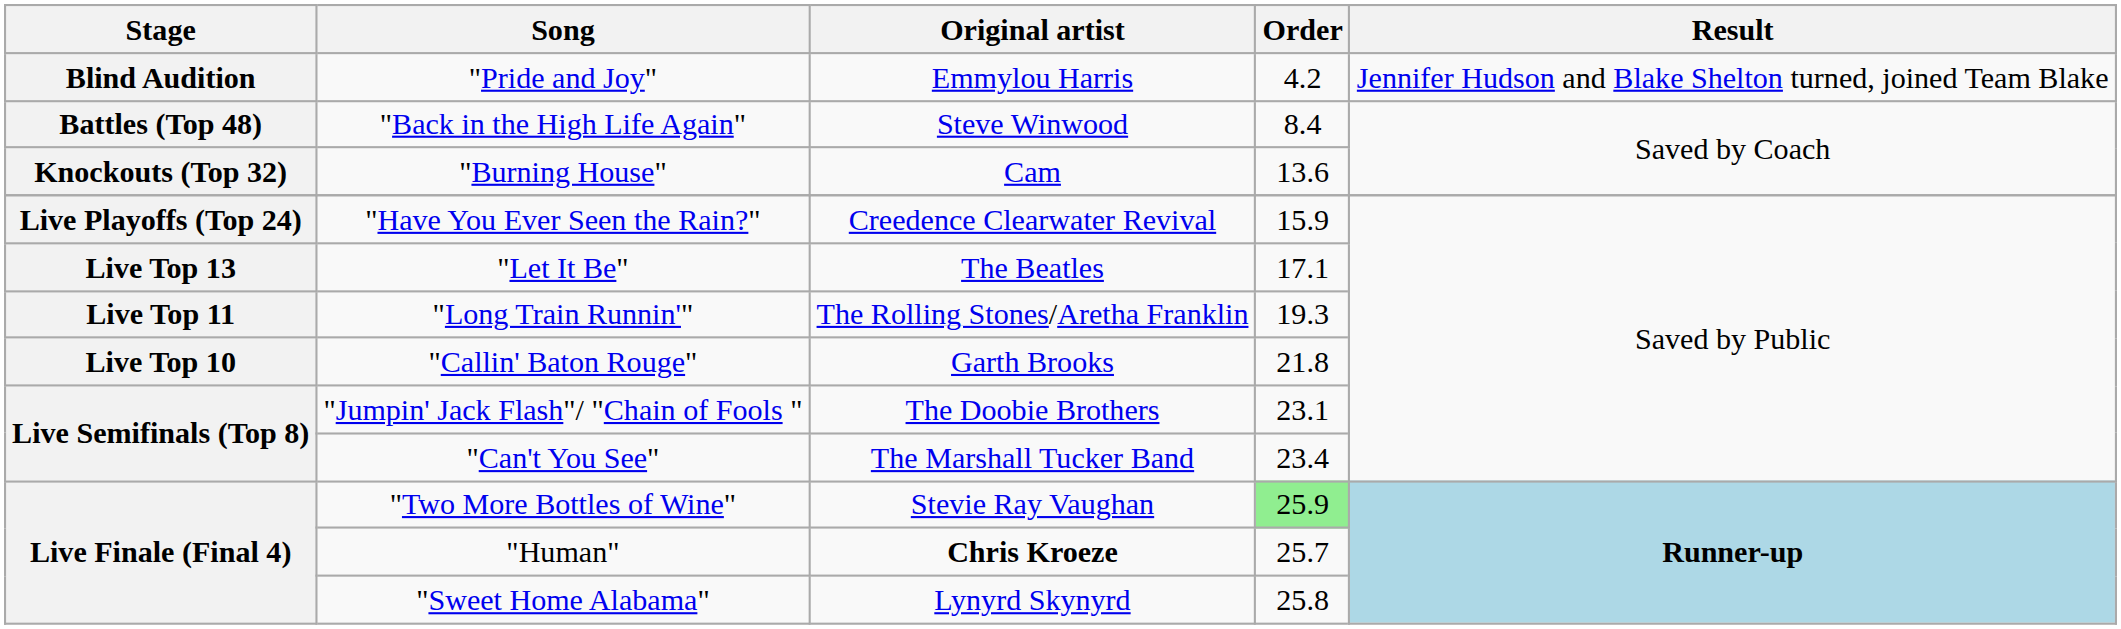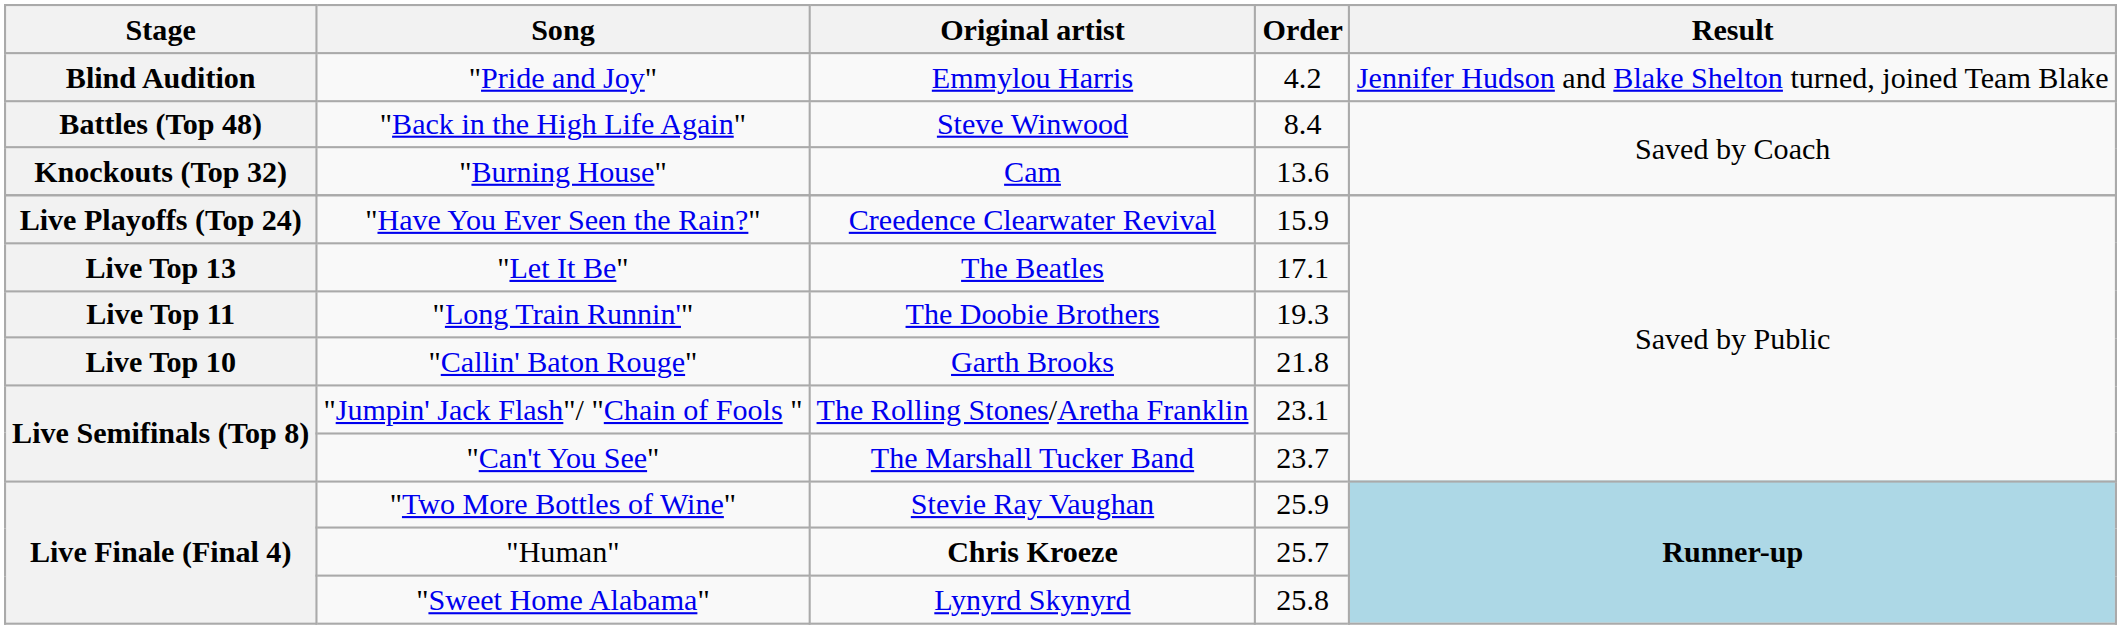 <table class="wikitable collapsible"   style="text-align:center; font-size:90%; line-height:16px;">
 <tr>
 <th scope="col">Stage</th>
 <th scope="col">Song</th>
 <th scope="col">Original artist</th>
 <th scope="col">Order</th>
 <th scope="col">Result</th>
 </tr>
 <tr>
 <th scope="row">Blind Audition</th>
 <td>"<a href='#'>Pride and Joy</a>"</td>
 <td><a href='#'>Emmylou Harris</a></td>
 <td>4.2</td>
 <td><a href='#'>Jennifer Hudson</a> and <a href='#'>Blake Shelton</a> turned, joined Team Blake</td>
 </tr>
 <tr>
 <th scope="row">Battles (Top 48)</th>
 <td>"<a href='#'>Back in the High Life Again</a>" </td>
 <td><a href='#'>Steve Winwood</a></td>
 <td>8.4</td>
 <td rowspan=2>Saved by Coach</td>
 </tr>
 <tr>
 <th scope="row">Knockouts (Top 32)</th>
 <td>"<a href='#'>Burning House</a>"  </td>
 <td><a href='#'>Cam</a></td>
 <td>13.6</td>
 </tr>
 <tr>
 </tr>
 <tr>
 <th scope="row">Live Playoffs (Top 24)</th>
 <td>"<a href='#'>Have You Ever Seen the Rain?</a>"</td>
 <td><a href='#'>Creedence Clearwater Revival</a></td>
 <td>15.9</td>
 <td rowspan=6>Saved by Public</td>
 </tr>
 <tr>
 <th scope="row">Live Top 13</th>
 <td>"<a href='#'>Let It Be</a>"</td>
 <td><a href='#'>The Beatles</a></td>
 <td>17.1</td>
 </tr>
 <tr>
 <th scope="row">Live Top 11</th>
 <td>"<a href='#'>Long Train Runnin'</a>"</td>
-<td><a href='#'>The Rolling Stones</a>/<a href='#'>Aretha Franklin</a></td>
+<td><a href='#'>The Doobie Brothers</a></td>
 <td>19.3</td>
 </tr>
 <tr>
 <th scope="row">Live Top 10</th>
 <td>"<a href='#'>Callin' Baton Rouge</a>"</td>
 <td><a href='#'>Garth Brooks</a></td>
 <td>21.8</td>
 </tr>
 <tr>
 <th scope="row" rowspan=2>Live Semifinals (Top 8)</th>
 <td>"<a href='#'>Jumpin' Jack Flash</a>"/ "<a href='#'>Chain of Fools</a> " </td>
-<td><a href='#'>The Doobie Brothers</a></td>
+<td><a href='#'>The Rolling Stones</a>/<a href='#'>Aretha Franklin</a></td>
 <td>23.1</td>
 </tr>
 <tr>
 <td>"<a href='#'>Can't You See</a>"</td>
 <td><a href='#'>The Marshall Tucker Band</a></td>
-<td>23.4</td>
+<td>23.7</td>
 </tr>
 <tr>
 <th scope="row" rowspan="3">Live Finale (Final 4)</th>
 <td>"<a href='#'>Two More Bottles of Wine</a>" </td>
 <td><a href='#'>Stevie Ray Vaughan</a></td>
-<td style="background: lightgreen;">25.9</td>
+<td>25.9</td>
 <td style="background:lightblue;"  rowspan="3"><strong>Runner-up</strong></td>
 </tr>
 <tr>
 <td>"Human"  </td>
 <td><strong>Chris Kroeze</strong></td>
 <td>25.7</td>
 </tr>
 <tr>
 <td>"<a href='#'>Sweet Home Alabama</a>"</td>
 <td><a href='#'>Lynyrd Skynyrd</a></td>
 <td>25.8</td>
 </tr>
 </table>
